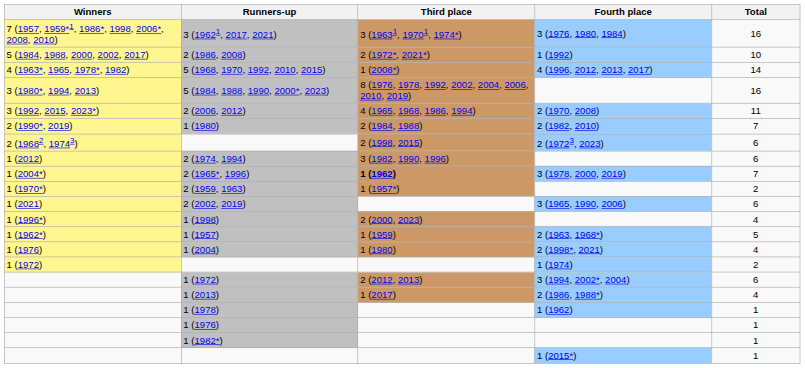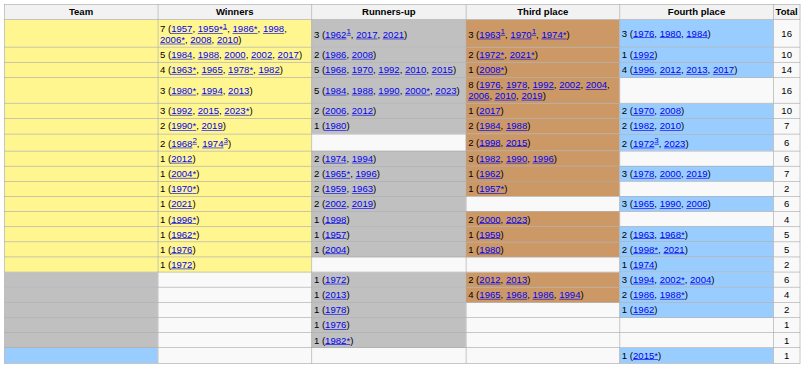 <table class="wikitable" bgcolor="#f7f8ff" style="font-size: 95%; border: gray 1px; border-collapse: collapse; width:100%">
 <tr>
+<th width="20%">Team</th>
 <th width="20%">Winners</th>
 <th width="20%">Runners-up</th>
 <th width="20%">Third place</th>
 <th width="20%">Fourth place</th>
 <th width="10%">Total</th>
 </tr>
 <tr>
+<td bgcolor=#fff68f></td>
 <td bgcolor=#fff68f>7 (<a href='#'>1957</a>, <a href='#'>1959</a><a href='#'>*</a><sup><a href='#'>1</a></sup>, <a href='#'>1986</a><a href='#'>*</a>, <a href='#'>1998</a>, <a href='#'>2006</a><a href='#'>*</a>, <a href='#'>2008</a>, <a href='#'>2010</a>)</td>
 <td bgcolor=#C0C0C0>3 (<a href='#'>1962</a><sup><a href='#'>1</a></sup>, <a href='#'>2017</a>, <a href='#'>2021</a>)</td>
 <td bgcolor=#cc9966>3 (<a href='#'>1963</a><sup><a href='#'>1</a></sup>, <a href='#'>1970</a><sup><a href='#'>1</a></sup>, <a href='#'>1974</a><a href='#'>*</a>)</td>
 <td bgcolor=#9acdff>3 (<a href='#'>1976</a>, <a href='#'>1980</a>, <a href='#'>1984</a>)</td>
 <td align=center>16</td>
 </tr>
 <tr>
+<td bgcolor=#fff68f></td>
 <td bgcolor=#fff68f>5 (<a href='#'>1984</a>, <a href='#'>1988</a>, <a href='#'>2000</a>, <a href='#'>2002</a>, <a href='#'>2017</a>)</td>
 <td bgcolor=#C0C0C0>2 (<a href='#'>1986</a>, <a href='#'>2008</a>)</td>
 <td bgcolor=#cc9966>2 (<a href='#'>1972</a><a href='#'>*</a>, <a href='#'>2021</a><a href='#'>*</a>)</td>
 <td bgcolor=#9acdff>1 (<a href='#'>1992</a>)</td>
 <td align=center>10</td>
 </tr>
 <tr>
+<td bgcolor=#fff68f></td>
 <td bgcolor=#fff68f>4 (<a href='#'>1963</a><a href='#'>*</a>, <a href='#'>1965</a>, <a href='#'>1978</a><a href='#'>*</a>, <a href='#'>1982</a>)</td>
 <td bgcolor=#C0C0C0>5 (<a href='#'>1968</a>, <a href='#'>1970</a>, <a href='#'>1992</a>, <a href='#'>2010</a>, <a href='#'>2015</a>)</td>
 <td bgcolor=#cc9966>1 (<a href='#'>2008</a><a href='#'>*</a>)</td>
 <td bgcolor=#9acdff>4 (<a href='#'>1996</a>, <a href='#'>2012</a>, <a href='#'>2013</a>, <a href='#'>2017</a>)</td>
 <td align=center>14</td>
 </tr>
 <tr>
+<td bgcolor=#fff68f></td>
 <td bgcolor=#fff68f>3 (<a href='#'>1980</a><a href='#'>*</a>, <a href='#'>1994</a>, <a href='#'>2013</a>)</td>
 <td bgcolor=#C0C0C0>5 (<a href='#'>1984</a>, <a href='#'>1988</a>, <a href='#'>1990</a>, <a href='#'>2000</a><a href='#'>*</a>, <a href='#'>2023</a>)</td>
 <td bgcolor=#cc9966>8 (<a href='#'>1976</a>, <a href='#'>1978</a>, <a href='#'>1992</a>, <a href='#'>2002</a>, <a href='#'>2004</a>, <a href='#'>2006</a>, <a href='#'>2010</a>, <a href='#'>2019</a>)</td>
 <td></td>
 <td align=center>16</td>
 </tr>
 <tr>
+<td bgcolor=#fff68f></td>
 <td bgcolor=#fff68f>3 (<a href='#'>1992</a>, <a href='#'>2015</a>, <a href='#'>2023</a><a href='#'>*</a>)</td>
 <td bgcolor=#C0C0C0>2 (<a href='#'>2006</a>, <a href='#'>2012</a>)</td>
-<td bgcolor=#cc9966>4 (<a href='#'>1965</a>, <a href='#'>1968</a>, <a href='#'>1986</a>, <a href='#'>1994</a>)</td>
+<td bgcolor=#cc9966>1 (<a href='#'>2017</a>)</td>
 <td bgcolor=#9acdff>2 (<a href='#'>1970</a>, <a href='#'>2008</a>)</td>
-<td align=center>11</td>
+<td align=center>10</td>
 </tr>
 <tr>
+<td bgcolor=#fff68f></td>
 <td bgcolor=#fff68f>2 (<a href='#'>1990</a><a href='#'>*</a>, <a href='#'>2019</a>)</td>
 <td bgcolor=#C0C0C0>1 (<a href='#'>1980</a>)</td>
 <td bgcolor=#cc9966>2 (<a href='#'>1984</a>, <a href='#'>1988</a>)</td>
 <td bgcolor=#9acdff>2 (<a href='#'>1982</a>, <a href='#'>2010</a>)</td>
 <td align=center>7</td>
 </tr>
 <tr>
+<td bgcolor=#fff68f></td>
 <td bgcolor=#fff68f>2 (<a href='#'>1968</a><sup><a href='#'>2</a></sup>, <a href='#'>1974</a><sup><a href='#'>3</a></sup>)</td>
 <td></td>
 <td bgcolor=#cc9966>2 (<a href='#'>1998</a>, <a href='#'>2015</a>)</td>
 <td bgcolor=#9acdff>2 (<a href='#'>1972</a><sup><a href='#'>3</a></sup>, <a href='#'>2023</a>)</td>
 <td align=center>6</td>
 </tr>
 <tr>
+<td bgcolor=#fff68f></td>
 <td bgcolor=#fff68f>1 (<a href='#'>2012</a>)</td>
 <td bgcolor=#C0C0C0>2 (<a href='#'>1974</a>, <a href='#'>1994</a>)</td>
 <td bgcolor=#cc9966>3 (<a href='#'>1982</a>, <a href='#'>1990</a>, <a href='#'>1996</a>)</td>
 <td></td>
 <td align=center>6</td>
 </tr>
 <tr>
+<td bgcolor=#fff68f></td>
 <td bgcolor=#fff68f>1 (<a href='#'>2004</a><a href='#'>*</a>)</td>
 <td bgcolor=#C0C0C0>2 (<a href='#'>1965</a><a href='#'>*</a>, <a href='#'>1996</a>)</td>
-<td bgcolor=#cc9966><strong>1 (<a href='#'>1962</a>)</strong></td>
+<td bgcolor=#cc9966>1 (<a href='#'>1962</a>)</td>
 <td bgcolor=#9acdff>3 (<a href='#'>1978</a>, <a href='#'>2000</a>, <a href='#'>2019</a>)</td>
 <td align=center>7</td>
 </tr>
 <tr>
+<td bgcolor=#fff68f></td>
 <td bgcolor=#fff68f>1 (<a href='#'>1970</a><a href='#'>*</a>)</td>
 <td bgcolor=#C0C0C0>2 (<a href='#'>1959</a>, <a href='#'>1963</a>)</td>
 <td bgcolor=#cc9966>1 (<a href='#'>1957</a><a href='#'>*</a>)</td>
 <td></td>
 <td align=center>2</td>
 </tr>
 <tr>
+<td bgcolor=#fff68f></td>
 <td bgcolor=#fff68f>1 (<a href='#'>2021</a>)</td>
 <td bgcolor=#C0C0C0>2 (<a href='#'>2002</a>, <a href='#'>2019</a>)</td>
 <td></td>
 <td bgcolor=#9acdff>3 (<a href='#'>1965</a>, <a href='#'>1990</a>, <a href='#'>2006</a>)</td>
 <td align=center>6</td>
 </tr>
 <tr>
+<td bgcolor=#fff68f></td>
 <td bgcolor=#fff68f>1 (<a href='#'>1996</a><a href='#'>*</a>)</td>
 <td bgcolor=#C0C0C0>1 (<a href='#'>1998</a>)</td>
 <td bgcolor=#cc9966>2 (<a href='#'>2000</a>, <a href='#'>2023</a>)</td>
 <td></td>
 <td align=center>4</td>
 </tr>
 <tr>
+<td bgcolor=#fff68f></td>
 <td bgcolor=#fff68f>1 (<a href='#'>1962</a><a href='#'>*</a>)</td>
 <td bgcolor=#C0C0C0>1 (<a href='#'>1957</a>)</td>
 <td bgcolor=#cc9966>1 (<a href='#'>1959</a>)</td>
 <td bgcolor=#9acdff>2 (<a href='#'>1963</a>, <a href='#'>1968</a><a href='#'>*</a>)</td>
 <td align=center>5</td>
 </tr>
 <tr>
+<td bgcolor=#fff68f></td>
 <td bgcolor=#fff68f>1 (<a href='#'>1976</a>)</td>
 <td bgcolor=#C0C0C0>1 (<a href='#'>2004</a>)</td>
 <td bgcolor=#cc9966>1 (<a href='#'>1980</a>)</td>
 <td bgcolor=#9acdff>2 (<a href='#'>1998</a><a href='#'>*</a>, <a href='#'>2021</a>)</td>
-<td align=center>4</td>
+<td align=center>5</td>
 </tr>
 <tr>
+<td bgcolor=#fff68f></td>
 <td bgcolor=#fff68f>1 (<a href='#'>1972</a>)</td>
 <td></td>
 <td></td>
 <td bgcolor=#9acdff>1 (<a href='#'>1974</a>)</td>
 <td align=center>2</td>
 </tr>
 <tr>
+<td bgcolor=#C0C0C0></td>
 <td></td>
 <td bgcolor=#C0C0C0>1 (<a href='#'>1972</a>)</td>
 <td bgcolor=#cc9966>2 (<a href='#'>2012</a>, <a href='#'>2013</a>)</td>
 <td bgcolor=#9acdff>3 (<a href='#'>1994</a>, <a href='#'>2002</a><a href='#'>*</a>, <a href='#'>2004</a>)</td>
 <td align=center>6</td>
 </tr>
 <tr>
+<td bgcolor=#C0C0C0></td>
 <td></td>
 <td bgcolor=#C0C0C0>1 (<a href='#'>2013</a>)</td>
-<td bgcolor=#cc9966>1 (<a href='#'>2017</a>)</td>
+<td bgcolor=#cc9966>4 (<a href='#'>1965</a>, <a href='#'>1968</a>, <a href='#'>1986</a>, <a href='#'>1994</a>)</td>
 <td bgcolor=#9acdff>2 (<a href='#'>1986</a>, <a href='#'>1988</a><a href='#'>*</a>)</td>
 <td align=center>4</td>
 </tr>
 <tr>
+<td bgcolor=#C0C0C0></td>
 <td></td>
 <td bgcolor=#C0C0C0>1 (<a href='#'>1978</a>)</td>
 <td></td>
 <td bgcolor=#9acdff>1 (<a href='#'>1962</a>)</td>
-<td align=center>1</td>
+<td align=center>2</td>
 </tr>
 <tr>
+<td bgcolor=#C0C0C0></td>
 <td></td>
 <td bgcolor=#C0C0C0>1 (<a href='#'>1976</a>)</td>
 <td></td>
 <td></td>
 <td align=center>1</td>
 </tr>
 <tr>
+<td bgcolor=#C0C0C0></td>
 <td></td>
 <td bgcolor=#C0C0C0>1 (<a href='#'>1982</a><a href='#'>*</a>)</td>
 <td></td>
 <td></td>
 <td align=center>1</td>
 </tr>
 <tr>
+<td bgcolor=#9acdff></td>
 <td></td>
 <td></td>
 <td></td>
 <td bgcolor=#9acdff>1 (<a href='#'>2015</a><a href='#'>*</a>)</td>
 <td align=center>1</td>
 </tr>
 </table>
